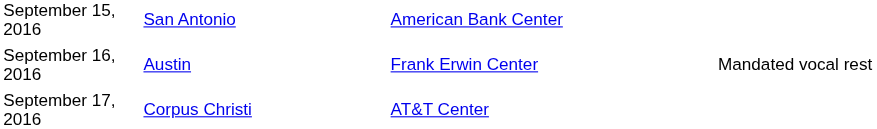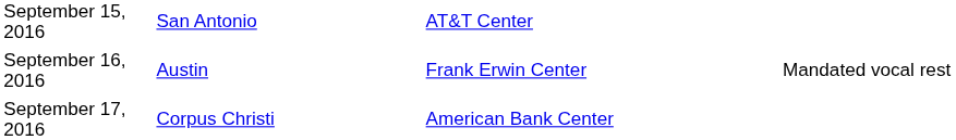 <table cellpadding="2" style="border: 0px solid darkgray;">
 <tr>
 <th width="125"></th>
 <th width="225"></th>
 <th width="300"></th>
 <th width="375"></th>
 </tr>
 <tr border="0">
 <td>September 15, 2016</td>
 <td><a href='#'>San Antonio</a></td>
-<td><a href='#'>American Bank Center</a></td>
+<td><a href='#'>AT&T Center</a></td>
 <td rowspan="3">Mandated vocal rest</td>
 </tr>
 <tr>
 <td>September 16, 2016</td>
 <td><a href='#'>Austin</a></td>
 <td><a href='#'>Frank Erwin Center</a></td>
 </tr>
 <tr>
 <td>September 17, 2016</td>
 <td><a href='#'>Corpus Christi</a></td>
-<td><a href='#'>AT&T Center</a></td>
+<td><a href='#'>American Bank Center</a></td>
 </tr>
 </table>
